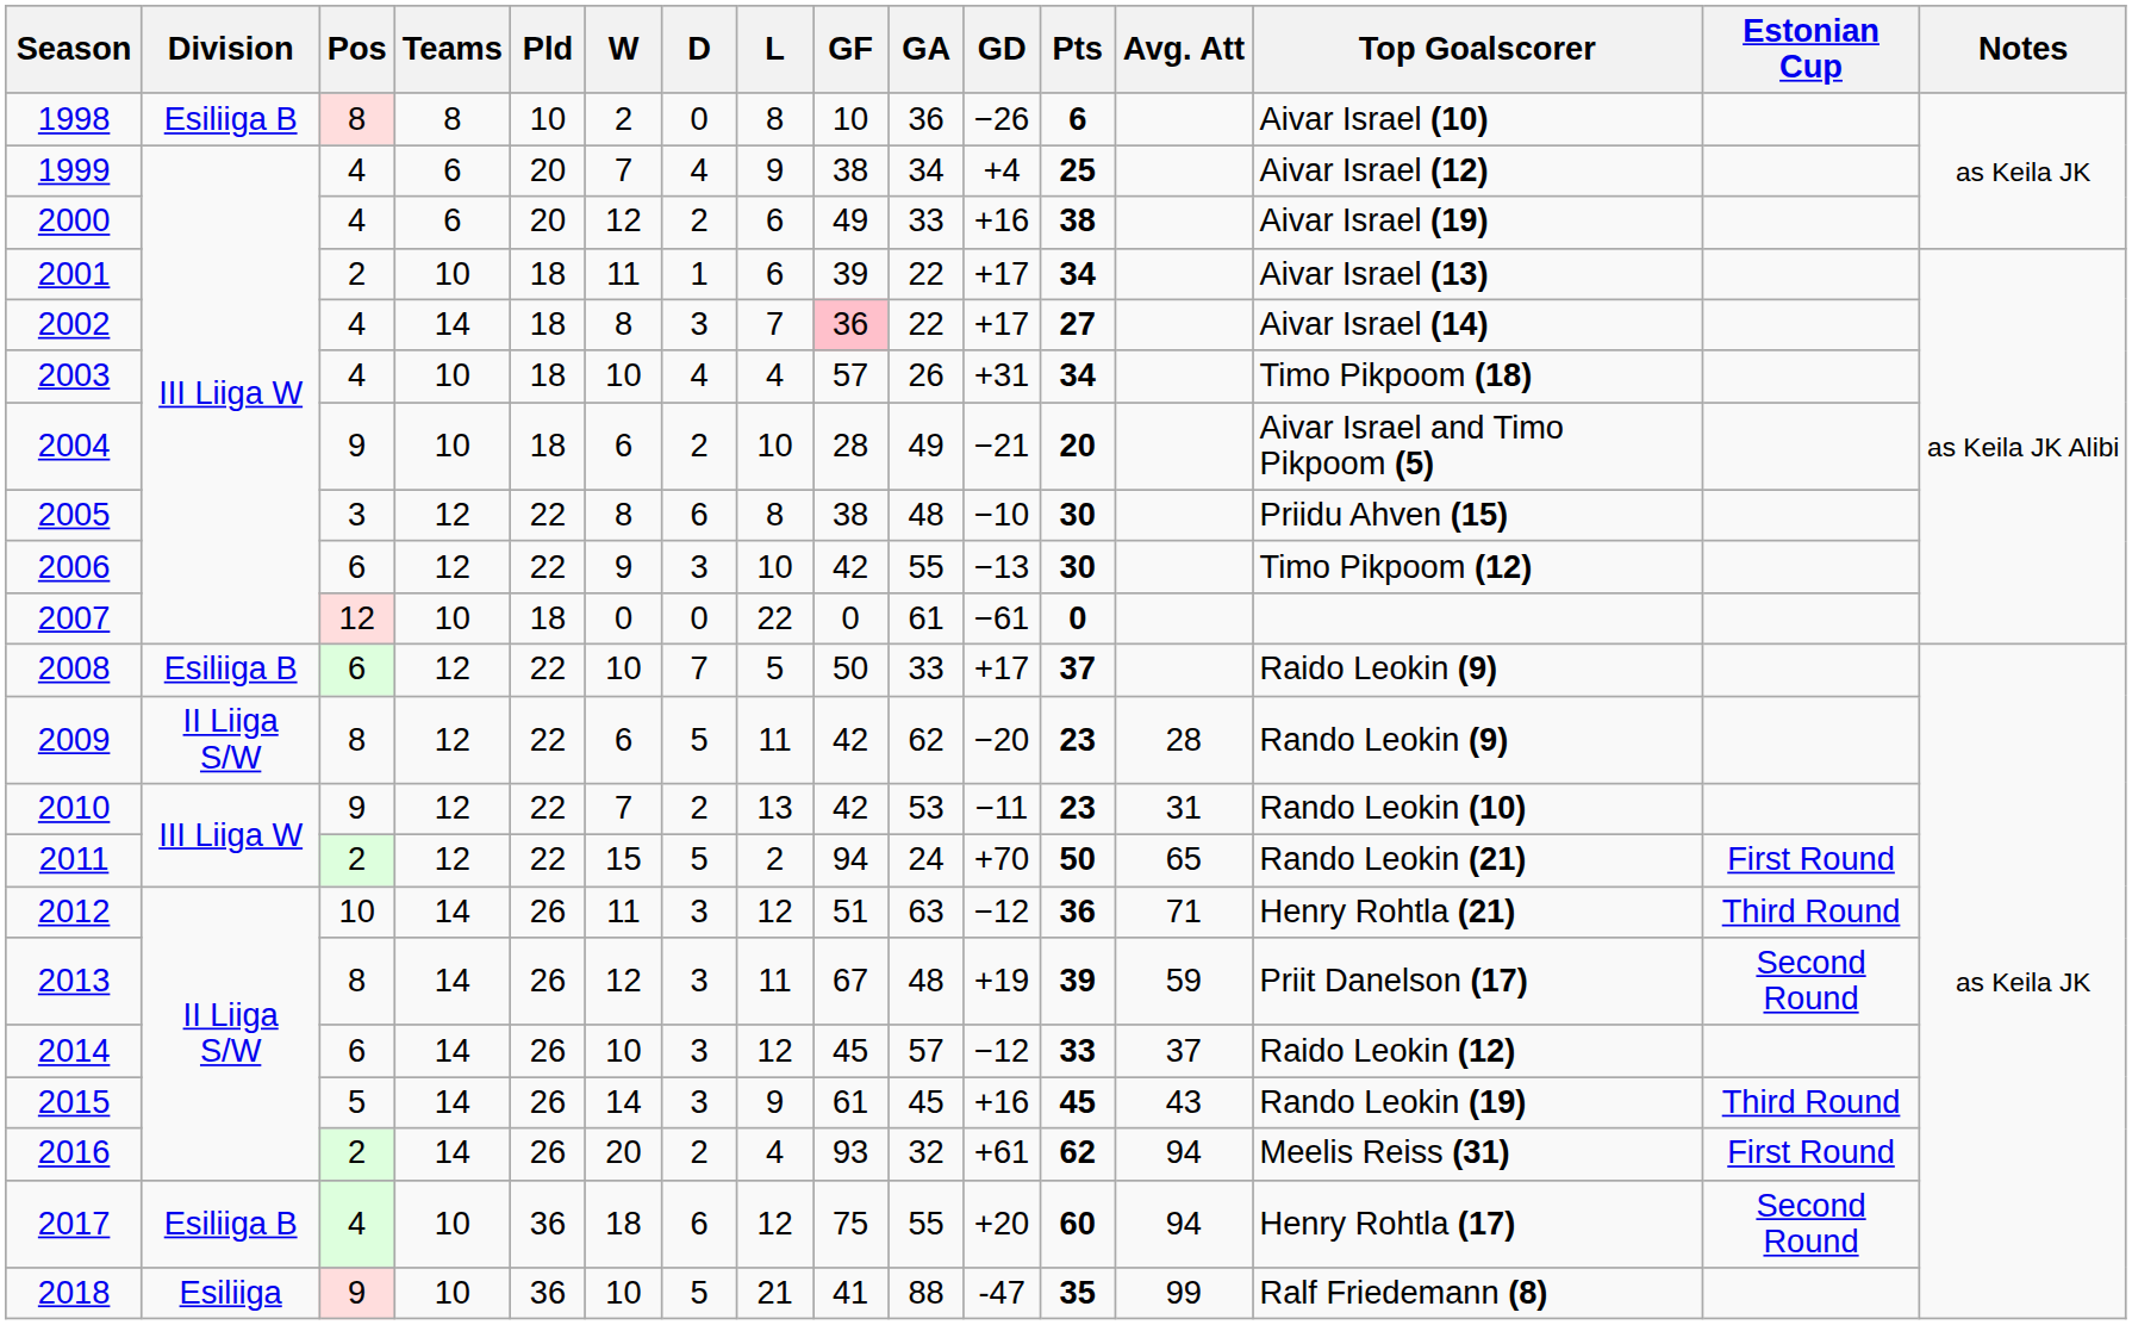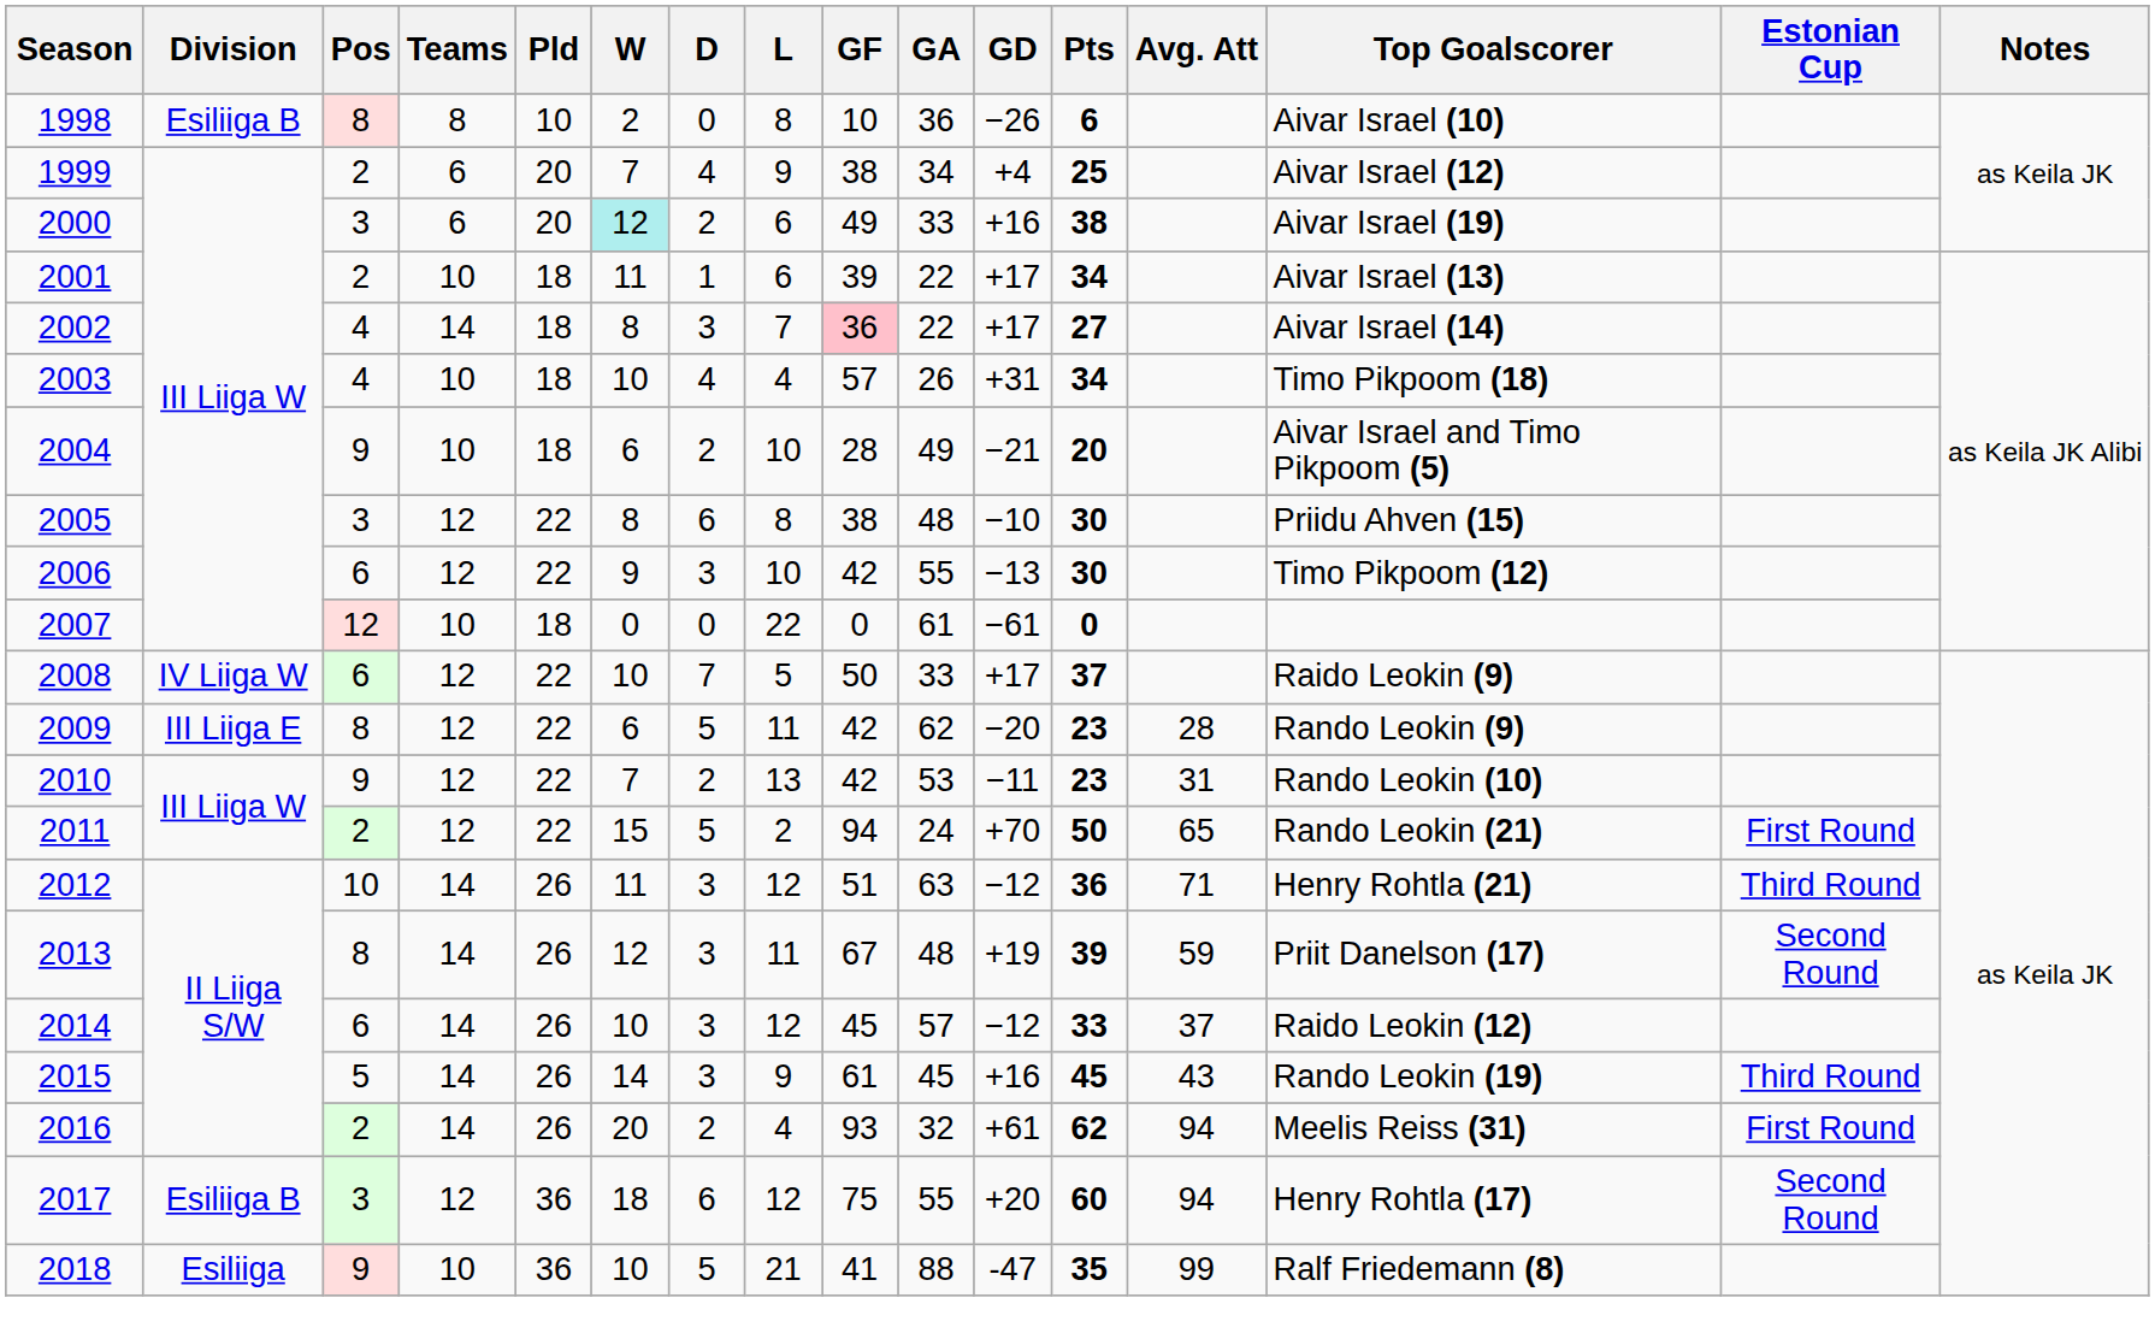 <table class="wikitable">
 <tr>
 <th width=60px>Season</th>
 <th width=80px>Division</th>
 <th width=30px>Pos</th>
 <th width=30px>Teams</th>
 <th width=30px>Pld</th>
 <th width=30px>W</th>
 <th width=30px>D</th>
 <th width=30px>L</th>
 <th width=30px>GF</th>
 <th width=30px>GA</th>
 <th width=30px>GD</th>
 <th width=30px>Pts</th>
 <th>Avg. Att</th>
 <th width=215px>Top Goalscorer</th>
 <th width=100px><a href='#'>Estonian Cup</a></th>
 <th>Notes</th>
 </tr>
 <tr align=center>
 <td><a href='#'>1998</a></td>
 <td><a href='#'>Esiliiga B</a></td>
 <td bgcolor="#FFDDDD">8</td>
 <td>8</td>
 <td>10</td>
 <td>2</td>
 <td>0</td>
 <td>8</td>
 <td>10</td>
 <td>36</td>
 <td>−26</td>
 <td><strong>6</strong></td>
 <td></td>
 <td align=left>Aivar Israel <strong>(10)</strong></td>
 <td></td>
 <td rowspan=3><small>as Keila JK</small></td>
 </tr>
 <tr align=center>
 <td><a href='#'>1999</a></td>
 <td rowspan=9><a href='#'>III Liiga W</a></td>
-<td>4</td>
+<td>2</td>
 <td>6</td>
 <td>20</td>
 <td>7</td>
 <td>4</td>
 <td>9</td>
 <td>38</td>
 <td>34</td>
 <td>+4</td>
 <td><strong>25</strong></td>
 <td></td>
 <td align=left>Aivar Israel <strong>(12)</strong></td>
 <td></td>
 </tr>
 <tr align=center>
 <td><a href='#'>2000</a></td>
-<td>4</td>
+<td>3</td>
 <td>6</td>
 <td>20</td>
-<td>12</td>
+<td style="background: paleturquoise;">12</td>
 <td>2</td>
 <td>6</td>
 <td>49</td>
 <td>33</td>
 <td>+16</td>
 <td><strong>38</strong></td>
 <td></td>
 <td align=left>Aivar Israel <strong>(19)</strong></td>
 <td></td>
 </tr>
 <tr align=center>
 <td><a href='#'>2001</a></td>
 <td>2</td>
 <td>10</td>
 <td>18</td>
 <td>11</td>
 <td>1</td>
 <td>6</td>
 <td>39</td>
 <td>22</td>
 <td>+17</td>
 <td><strong>34</strong></td>
 <td></td>
 <td align=left>Aivar Israel <strong>(13)</strong></td>
 <td></td>
 <td rowspan=7><small>as Keila JK Alibi</small></td>
 </tr>
 <tr align=center>
 <td><a href='#'>2002</a></td>
 <td>4</td>
 <td>14</td>
 <td>18</td>
 <td>8</td>
 <td>3</td>
 <td>7</td>
 <td style="background: pink;">36</td>
 <td>22</td>
 <td>+17</td>
 <td><strong>27</strong></td>
 <td></td>
 <td align=left>Aivar Israel <strong>(14)</strong></td>
 <td></td>
 </tr>
 <tr align=center>
 <td><a href='#'>2003</a></td>
 <td>4</td>
 <td>10</td>
 <td>18</td>
 <td>10</td>
 <td>4</td>
 <td>4</td>
 <td>57</td>
 <td>26</td>
 <td>+31</td>
 <td><strong>34</strong></td>
 <td></td>
 <td align=left>Timo Pikpoom <strong>(18)</strong></td>
 <td></td>
 </tr>
 <tr align=center>
 <td><a href='#'>2004</a></td>
 <td>9</td>
 <td>10</td>
 <td>18</td>
 <td>6</td>
 <td>2</td>
 <td>10</td>
 <td>28</td>
 <td>49</td>
 <td>−21</td>
 <td><strong>20</strong></td>
 <td></td>
 <td align=left>Aivar Israel and Timo Pikpoom <strong>(5)</strong></td>
 <td></td>
 </tr>
 <tr align=center>
 <td><a href='#'>2005</a></td>
 <td>3</td>
 <td>12</td>
 <td>22</td>
 <td>8</td>
 <td>6</td>
 <td>8</td>
 <td>38</td>
 <td>48</td>
 <td>−10</td>
 <td><strong>30</strong></td>
 <td></td>
 <td align=left>Priidu Ahven <strong>(15)</strong></td>
 <td></td>
 </tr>
 <tr align=center>
 <td><a href='#'>2006</a></td>
 <td>6</td>
 <td>12</td>
 <td>22</td>
 <td>9</td>
 <td>3</td>
 <td>10</td>
 <td>42</td>
 <td>55</td>
 <td>−13</td>
 <td><strong>30</strong></td>
 <td></td>
 <td align=left>Timo Pikpoom <strong>(12)</strong></td>
 <td></td>
 </tr>
 <tr align=center>
 <td><a href='#'>2007</a></td>
 <td bgcolor="#FFDDDD">12</td>
 <td>10</td>
 <td>18</td>
 <td>0</td>
 <td>0</td>
 <td>22</td>
 <td>0</td>
 <td>61</td>
 <td>−61</td>
 <td><strong>0</strong></td>
 <td></td>
 <td></td>
 <td></td>
 </tr>
 <tr align=center>
 <td><a href='#'>2008</a></td>
-<td><a href='#'>Esiliiga B</a></td>
+<td><a href='#'>IV Liiga W</a></td>
 <td bgcolor="#ddffDD">6</td>
 <td>12</td>
 <td>22</td>
 <td>10</td>
 <td>7</td>
 <td>5</td>
 <td>50</td>
 <td>33</td>
 <td>+17</td>
 <td><strong>37</strong></td>
 <td></td>
 <td align=left>Raido Leokin <strong>(9)</strong></td>
 <td></td>
 <td rowspan=100><small>as Keila JK</small></td>
 </tr>
 <tr align=center>
 <td><a href='#'>2009</a></td>
-<td><a href='#'>II Liiga S/W</a></td>
+<td><a href='#'>III Liiga E</a></td>
 <td>8</td>
 <td>12</td>
 <td>22</td>
 <td>6</td>
 <td>5</td>
 <td>11</td>
 <td>42</td>
 <td>62</td>
 <td>−20</td>
 <td><strong>23</strong></td>
 <td>28</td>
 <td align=left>Rando Leokin <strong>(9)</strong></td>
 <td></td>
 </tr>
 <tr align=center>
 <td><a href='#'>2010</a></td>
 <td rowspan=2><a href='#'>III Liiga W</a></td>
 <td>9</td>
 <td>12</td>
 <td>22</td>
 <td>7</td>
 <td>2</td>
 <td>13</td>
 <td>42</td>
 <td>53</td>
 <td>−11</td>
 <td><strong>23</strong></td>
 <td>31</td>
 <td align=left>Rando Leokin <strong>(10)</strong></td>
 <td></td>
 </tr>
 <tr align=center>
 <td><a href='#'>2011</a></td>
 <td bgcolor="#ddffDD">2</td>
 <td>12</td>
 <td>22</td>
 <td>15</td>
 <td>5</td>
 <td>2</td>
 <td>94</td>
 <td>24</td>
 <td>+70</td>
 <td><strong>50</strong></td>
 <td>65</td>
 <td align=left>Rando Leokin <strong>(21)</strong></td>
 <td><a href='#'>First Round</a></td>
 </tr>
 <tr align=center>
 <td><a href='#'>2012</a></td>
 <td rowspan=5><a href='#'>II Liiga S/W</a></td>
 <td>10</td>
 <td>14</td>
 <td>26</td>
 <td>11</td>
 <td>3</td>
 <td>12</td>
 <td>51</td>
 <td>63</td>
 <td>−12</td>
 <td><strong>36</strong></td>
 <td>71</td>
 <td align=left>Henry Rohtla <strong>(21)</strong></td>
 <td><a href='#'>Third Round</a></td>
 </tr>
 <tr align=center>
 <td><a href='#'>2013</a></td>
 <td>8</td>
 <td>14</td>
 <td>26</td>
 <td>12</td>
 <td>3</td>
 <td>11</td>
 <td>67</td>
 <td>48</td>
 <td>+19</td>
 <td><strong>39</strong></td>
 <td>59</td>
 <td align=left>Priit Danelson <strong>(17)</strong></td>
 <td><a href='#'>Second Round</a></td>
 </tr>
 <tr align=center>
 <td><a href='#'>2014</a></td>
 <td>6</td>
 <td>14</td>
 <td>26</td>
 <td>10</td>
 <td>3</td>
 <td>12</td>
 <td>45</td>
 <td>57</td>
 <td>−12</td>
 <td><strong>33</strong></td>
 <td>37</td>
 <td align=left>Raido Leokin <strong>(12)</strong></td>
 <td></td>
 </tr>
 <tr align=center>
 <td><a href='#'>2015</a></td>
 <td>5</td>
 <td>14</td>
 <td>26</td>
 <td>14</td>
 <td>3</td>
 <td>9</td>
 <td>61</td>
 <td>45</td>
 <td>+16</td>
 <td><strong>45</strong></td>
 <td>43</td>
 <td align=left>Rando Leokin <strong>(19)</strong></td>
 <td><a href='#'>Third Round</a></td>
 </tr>
 <tr align=center>
 <td><a href='#'>2016</a></td>
 <td bgcolor="#ddffDD">2</td>
 <td>14</td>
 <td>26</td>
 <td>20</td>
 <td>2</td>
 <td>4</td>
 <td>93</td>
 <td>32</td>
 <td>+61</td>
 <td><strong>62</strong></td>
 <td>94</td>
 <td align=left>Meelis Reiss <strong>(31)</strong></td>
 <td><a href='#'>First Round</a></td>
 </tr>
 <tr align=center>
 <td><a href='#'>2017</a></td>
 <td><a href='#'>Esiliiga B</a></td>
-<td bgcolor="#ddffDD">4</td>
-<td>10</td>
+<td bgcolor="#ddffDD">3</td>
+<td>12</td>
 <td>36</td>
 <td>18</td>
 <td>6</td>
 <td>12</td>
 <td>75</td>
 <td>55</td>
 <td>+20</td>
 <td><strong>60</strong></td>
 <td>94</td>
 <td align=left>Henry Rohtla <strong>(17)</strong></td>
 <td><a href='#'>Second Round</a></td>
 </tr>
 <tr align=center>
 <td><a href='#'>2018</a></td>
 <td><a href='#'>Esiliiga</a></td>
 <td bgcolor="#FFDDDD">9</td>
 <td>10</td>
 <td>36</td>
 <td>10</td>
 <td>5</td>
 <td>21</td>
 <td>41</td>
 <td>88</td>
 <td>-47</td>
 <td><strong>35</strong></td>
 <td>99</td>
 <td align=left>Ralf Friedemann <strong>(8)</strong></td>
 <td></td>
 </tr>
 </table>
